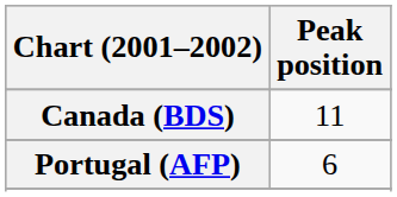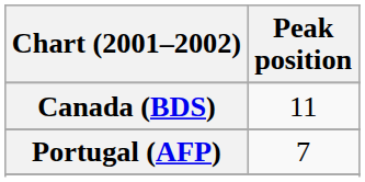 <table class="wikitable sortable plainrowheaders" style="text-align:center">
 <tr>
 <th>Chart (2001–2002)</th>
 <th>Peak<br>position</th>
 </tr>
 <tr>
 </tr>
 <tr>
 </tr>
 <tr>
 <th scope="row">Canada (<a href='#'>BDS</a>)</th>
 <td>11</td>
 </tr>
 <tr>
 </tr>
 <tr>
 </tr>
 <tr>
 </tr>
 <tr>
 </tr>
 <tr>
 <th scope="row">Portugal (<a href='#'>AFP</a>)</th>
-<td>6</td>
+<td>7</td>
 </tr>
 <tr>
 </tr>
 <tr>
 </tr>
 <tr>
 </tr>
 <tr>
 </tr>
 <tr>
 </tr>
 <tr>
 </tr>
 <tr>
 </tr>
 <tr>
 </tr>
 <tr>
 </tr>
 </table>
